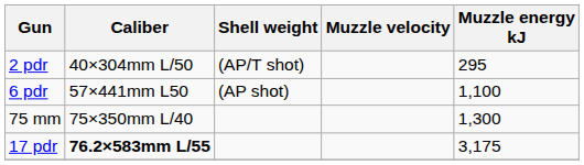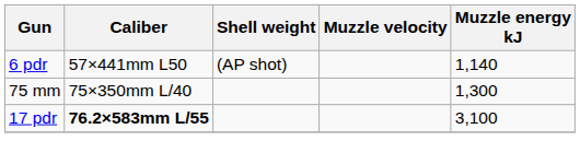 <table class="wikitable">
 <tr>
 <th>Gun</th>
 <th>Caliber</th>
 <th>Shell weight</th>
 <th>Muzzle velocity</th>
 <th>Muzzle energy<br>kJ</th>
 </tr>
 <tr>
-<td><a href='#'>2 pdr</a></td>
-<td>40×304mm L/50</td>
-<td>(AP/T shot) </td>
-<td></td>
-<td>295</td>
-</tr>
-<tr>
 <td><a href='#'>6 pdr</a></td>
 <td>57×441mm L50</td>
 <td>(AP shot) </td>
 <td></td>
-<td>1,100</td>
+<td>1,140</td>
 </tr>
 <tr>
 <td>75 mm</td>
 <td>75×350mm L/40</td>
 <td></td>
 <td></td>
 <td>1,300</td>
 </tr>
 <tr>
 <td><a href='#'>17 pdr</a></td>
 <td><strong>76.2×583mm L/55</strong></td>
 <td></td>
 <td></td>
-<td>3,175</td>
+<td>3,100</td>
 </tr>
 <tr>
 </tr>
 </table>
